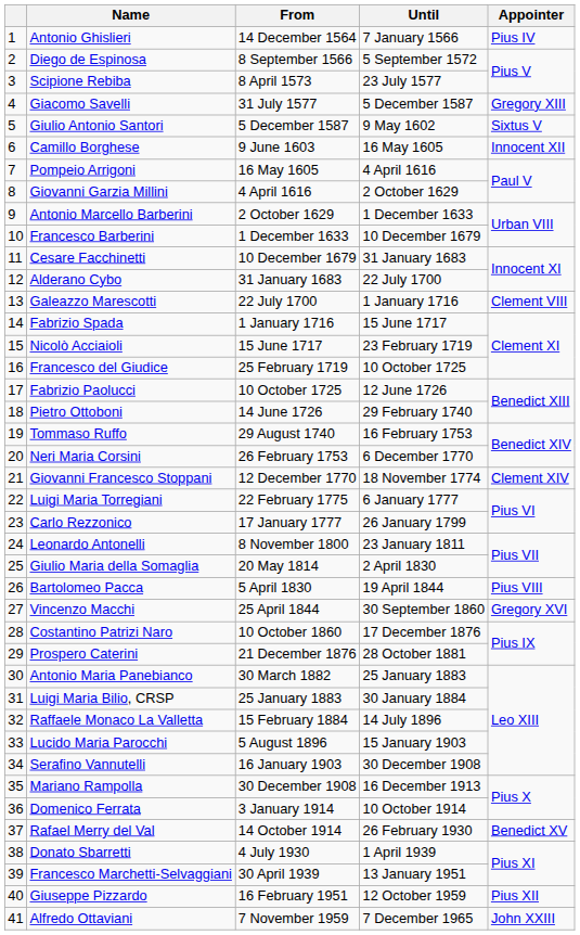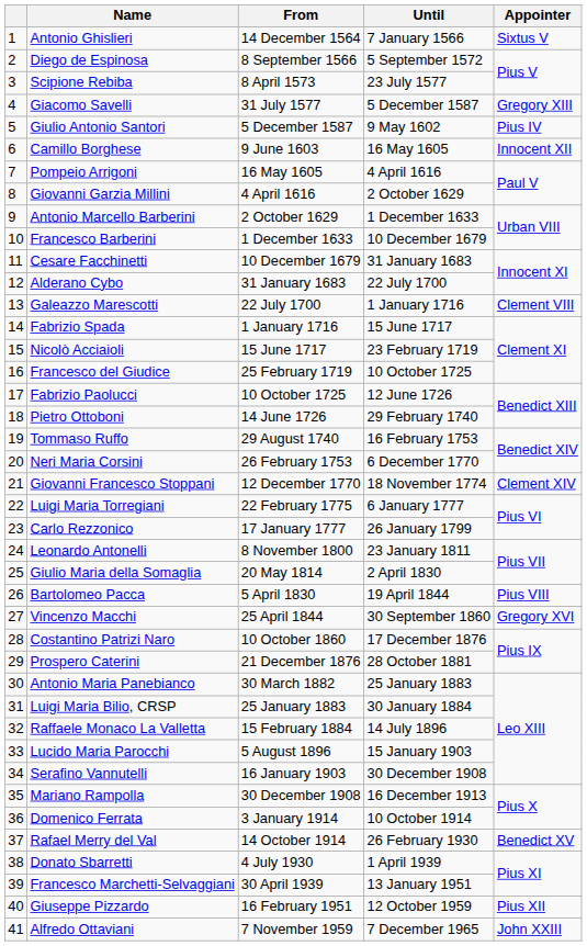 <table class=wikitable>
 <tr>
 <th></th>
 <th>Name</th>
 <th>From</th>
 <th>Until</th>
 <th>Appointer</th>
 </tr>
 <tr>
 <td>1</td>
 <td><a href='#'>Antonio Ghislieri</a><br></td>
 <td>14 December 1564</td>
 <td>7 January 1566</td>
-<td><a href='#'>Pius IV</a></td>
+<td><a href='#'>Sixtus V</a></td>
 </tr>
 <tr>
 <td>2</td>
 <td><a href='#'>Diego de Espinosa</a></td>
 <td>8 September 1566</td>
 <td>5 September 1572</td>
 <td rowspan=2><a href='#'>Pius V</a></td>
 </tr>
 <tr>
 <td>3</td>
 <td><a href='#'>Scipione Rebiba</a></td>
 <td>8 April 1573</td>
 <td>23 July 1577</td>
 </tr>
 <tr>
 <td>4</td>
 <td><a href='#'>Giacomo Savelli</a></td>
 <td>31 July 1577</td>
 <td>5 December 1587</td>
 <td><a href='#'>Gregory XIII</a></td>
 </tr>
 <tr>
 <td>5</td>
 <td><a href='#'>Giulio Antonio Santori</a></td>
 <td>5 December 1587</td>
 <td>9 May 1602</td>
-<td><a href='#'>Sixtus V</a></td>
+<td><a href='#'>Pius IV</a></td>
 </tr>
 <tr>
 <td>6</td>
 <td><a href='#'>Camillo Borghese</a><br></td>
 <td>9 June 1603</td>
 <td>16 May 1605</td>
 <td><a href='#'>Innocent XII</a></td>
 </tr>
 <tr>
 <td>7</td>
 <td><a href='#'>Pompeio Arrigoni</a></td>
 <td>16 May 1605</td>
 <td>4 April 1616</td>
 <td rowspan=2><a href='#'>Paul V</a></td>
 </tr>
 <tr>
 <td>8</td>
 <td><a href='#'>Giovanni Garzia Millini</a></td>
 <td>4 April 1616</td>
 <td>2 October 1629</td>
 </tr>
 <tr>
 <td>9</td>
 <td><a href='#'>Antonio Marcello Barberini</a></td>
 <td>2 October 1629</td>
 <td>1 December 1633</td>
 <td rowspan=2><a href='#'>Urban VIII</a></td>
 </tr>
 <tr>
 <td>10</td>
 <td><a href='#'>Francesco Barberini</a></td>
 <td>1 December 1633</td>
 <td>10 December 1679</td>
 </tr>
 <tr>
 <td>11</td>
 <td><a href='#'>Cesare Facchinetti</a></td>
 <td>10 December 1679</td>
 <td>31 January 1683</td>
 <td rowspan=2><a href='#'>Innocent XI</a></td>
 </tr>
 <tr>
 <td>12</td>
 <td><a href='#'>Alderano Cybo</a></td>
 <td>31 January 1683</td>
 <td>22 July 1700</td>
 </tr>
 <tr>
 <td>13</td>
 <td><a href='#'>Galeazzo Marescotti</a></td>
 <td>22 July 1700</td>
 <td>1 January 1716</td>
 <td><a href='#'>Clement VIII</a></td>
 </tr>
 <tr>
 <td>14</td>
 <td><a href='#'>Fabrizio Spada</a></td>
 <td>1 January 1716</td>
 <td>15 June 1717</td>
 <td rowspan=3><a href='#'>Clement XI</a></td>
 </tr>
 <tr>
 <td>15</td>
 <td><a href='#'>Nicolò Acciaioli</a></td>
 <td>15 June 1717</td>
 <td>23 February 1719</td>
 </tr>
 <tr>
 <td>16</td>
 <td><a href='#'>Francesco del Giudice</a></td>
 <td>25 February 1719</td>
 <td>10 October 1725</td>
 </tr>
 <tr>
 <td>17</td>
 <td><a href='#'>Fabrizio Paolucci</a></td>
 <td>10 October 1725</td>
 <td>12 June 1726</td>
 <td rowspan=2><a href='#'>Benedict XIII</a></td>
 </tr>
 <tr>
 <td>18</td>
 <td><a href='#'>Pietro Ottoboni</a></td>
 <td>14 June 1726</td>
 <td>29 February 1740</td>
 </tr>
 <tr>
 <td>19</td>
 <td><a href='#'>Tommaso Ruffo</a></td>
 <td>29 August 1740</td>
 <td>16 February 1753</td>
 <td rowspan=2><a href='#'>Benedict XIV</a></td>
 </tr>
 <tr>
 <td>20</td>
 <td><a href='#'>Neri Maria Corsini</a></td>
 <td>26 February 1753</td>
 <td>6 December 1770</td>
 </tr>
 <tr>
 <td>21</td>
 <td><a href='#'>Giovanni Francesco Stoppani</a></td>
 <td>12 December 1770</td>
 <td>18 November 1774</td>
 <td><a href='#'>Clement XIV</a></td>
 </tr>
 <tr>
 <td>22</td>
 <td><a href='#'>Luigi Maria Torregiani</a></td>
 <td>22 February 1775</td>
 <td>6 January 1777</td>
 <td rowspan=2><a href='#'>Pius VI</a></td>
 </tr>
 <tr>
 <td>23</td>
 <td><a href='#'>Carlo Rezzonico</a></td>
 <td>17 January 1777</td>
 <td>26 January 1799</td>
 </tr>
 <tr>
 <td>24</td>
 <td><a href='#'>Leonardo Antonelli</a></td>
 <td>8 November 1800</td>
 <td>23 January 1811</td>
 <td rowspan=2><a href='#'>Pius VII</a></td>
 </tr>
 <tr>
 <td>25</td>
 <td><a href='#'>Giulio Maria della Somaglia</a></td>
 <td>20 May 1814</td>
 <td>2 April 1830</td>
 </tr>
 <tr>
 <td>26</td>
 <td><a href='#'>Bartolomeo Pacca</a></td>
 <td>5 April 1830</td>
 <td>19 April 1844</td>
 <td><a href='#'>Pius VIII</a></td>
 </tr>
 <tr>
 <td>27</td>
 <td><a href='#'>Vincenzo Macchi</a></td>
 <td>25 April 1844</td>
 <td>30 September 1860</td>
 <td><a href='#'>Gregory XVI</a></td>
 </tr>
 <tr>
 <td>28</td>
 <td><a href='#'>Costantino Patrizi Naro</a></td>
 <td>10 October 1860</td>
 <td>17 December 1876</td>
 <td rowspan=2><a href='#'>Pius IX</a></td>
 </tr>
 <tr>
 <td>29</td>
 <td><a href='#'>Prospero Caterini</a></td>
 <td>21 December 1876</td>
 <td>28 October 1881</td>
 </tr>
 <tr>
 <td>30</td>
 <td><a href='#'>Antonio Maria Panebianco</a></td>
 <td>30 March 1882</td>
 <td>25 January 1883</td>
 <td rowspan=5><a href='#'>Leo XIII</a></td>
 </tr>
 <tr>
 <td>31</td>
 <td><a href='#'>Luigi Maria Bilio</a>, CRSP</td>
 <td>25 January 1883</td>
 <td>30 January 1884</td>
 </tr>
 <tr>
 <td>32</td>
 <td><a href='#'>Raffaele Monaco La Valletta</a></td>
 <td>15 February 1884</td>
 <td>14 July 1896</td>
 </tr>
 <tr>
 <td>33</td>
 <td><a href='#'>Lucido Maria Parocchi</a></td>
 <td>5 August 1896</td>
 <td>15 January 1903</td>
 </tr>
 <tr>
 <td>34</td>
 <td><a href='#'>Serafino Vannutelli</a></td>
 <td>16 January 1903</td>
 <td>30 December 1908</td>
 </tr>
 <tr>
 <td>35</td>
 <td><a href='#'>Mariano Rampolla</a></td>
 <td>30 December 1908</td>
 <td>16 December 1913</td>
 <td rowspan=2><a href='#'>Pius X</a></td>
 </tr>
 <tr>
 <td>36</td>
 <td><a href='#'>Domenico Ferrata</a></td>
 <td>3 January 1914</td>
 <td>10 October 1914</td>
 </tr>
 <tr>
 <td>37</td>
 <td><a href='#'>Rafael Merry del Val</a><br></td>
 <td>14 October 1914</td>
 <td>26 February 1930</td>
 <td><a href='#'>Benedict XV</a></td>
 </tr>
 <tr>
 <td>38</td>
 <td><a href='#'>Donato Sbarretti</a></td>
 <td>4 July 1930</td>
 <td>1 April 1939</td>
 <td rowspan=2><a href='#'>Pius XI</a></td>
 </tr>
 <tr>
 <td>39</td>
 <td><a href='#'>Francesco Marchetti-Selvaggiani</a></td>
 <td>30 April 1939</td>
 <td>13 January 1951</td>
 </tr>
 <tr>
 <td>40</td>
 <td><a href='#'>Giuseppe Pizzardo</a></td>
 <td>16 February 1951</td>
 <td>12 October 1959</td>
 <td><a href='#'>Pius XII</a></td>
 </tr>
 <tr>
 <td>41</td>
 <td><a href='#'>Alfredo Ottaviani</a></td>
 <td>7 November 1959</td>
 <td>7 December 1965</td>
 <td><a href='#'>John XXIII</a></td>
 </tr>
 </table>
